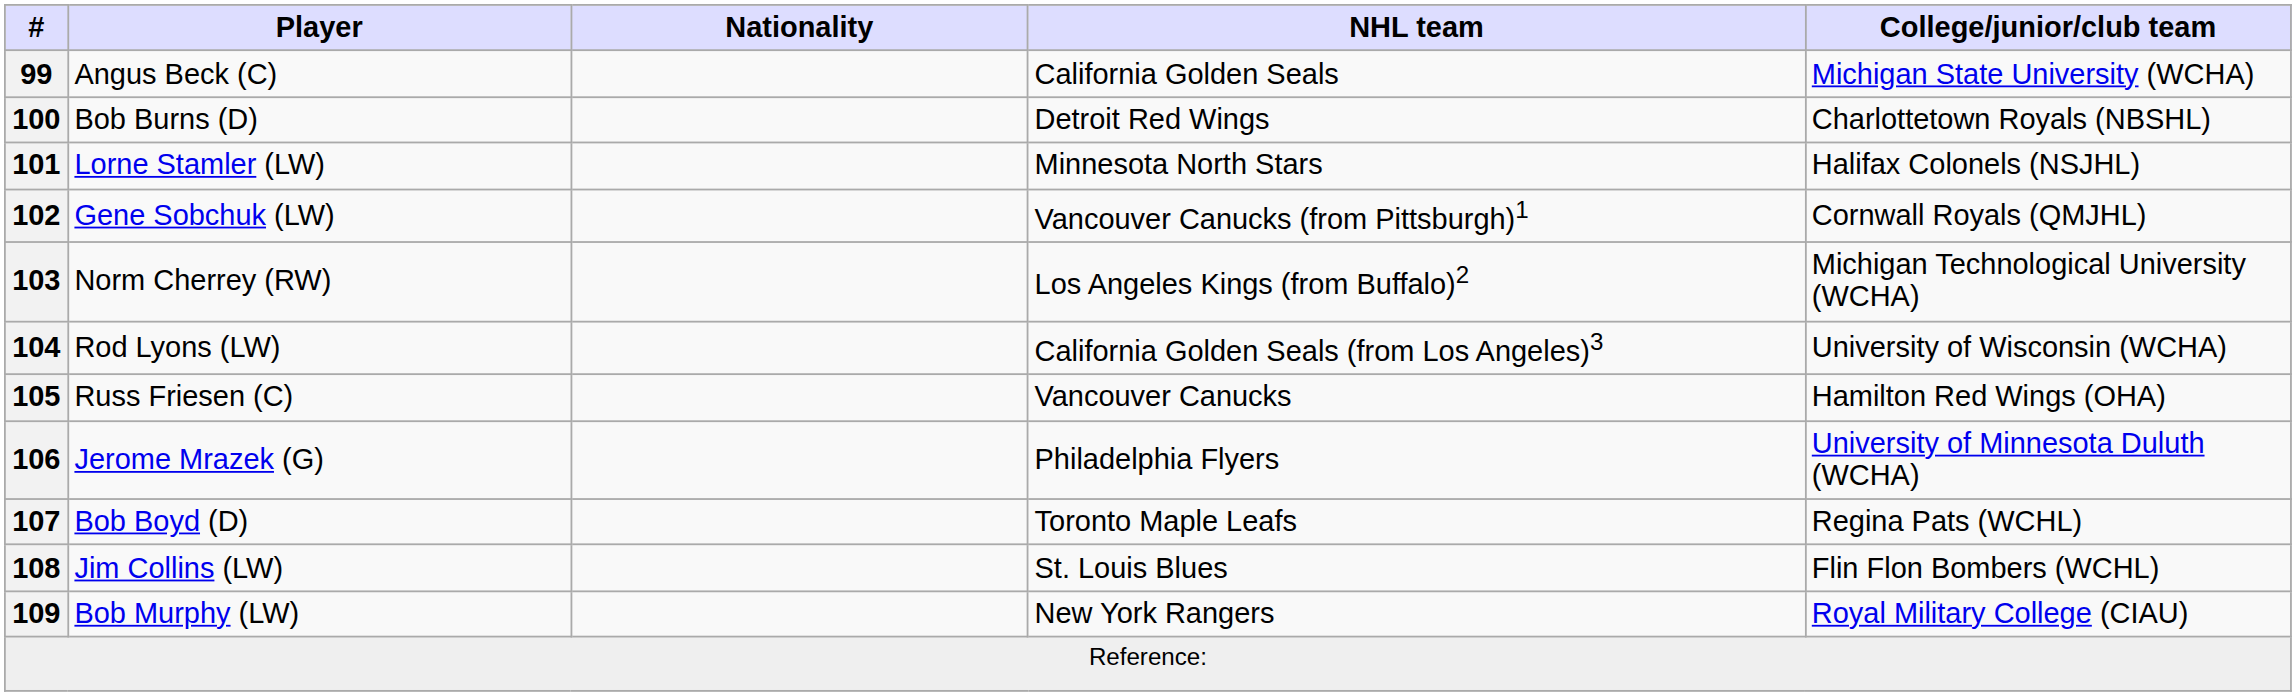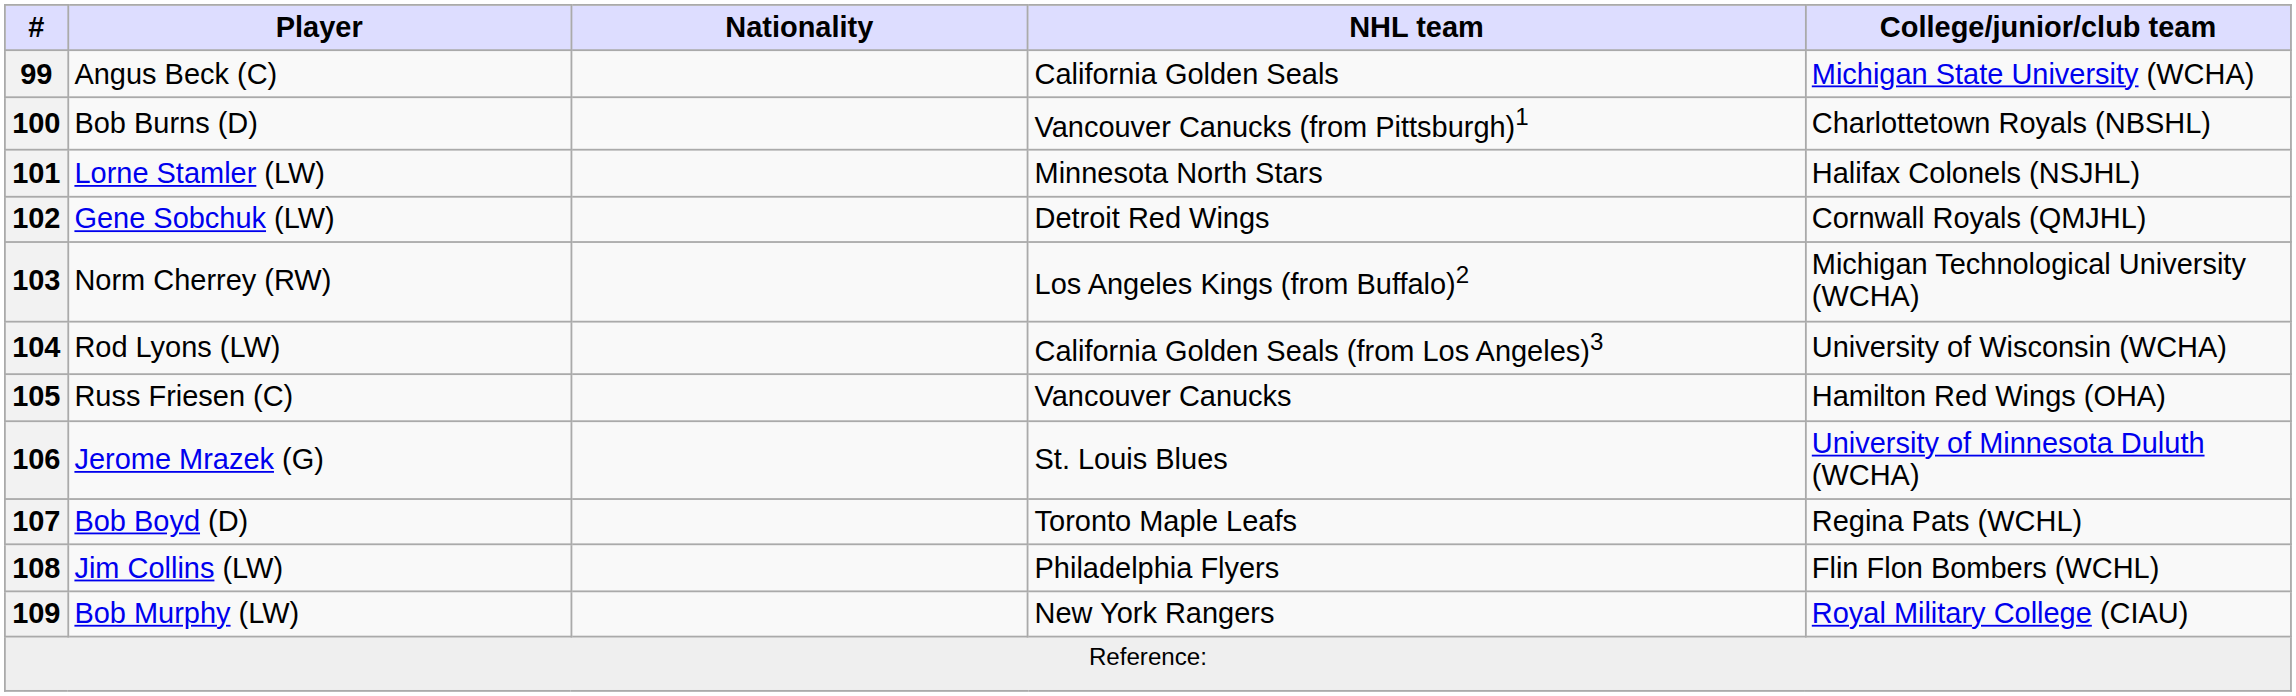 <table class="wikitable" style="width: 100%">
 <tr>
 <th style="background:#ddf; width:2.75%;">#</th>
 <th style="background:#ddf; width:22.0%;">Player</th>
 <th style="background:#ddf; width:20.0%;">Nationality</th>
 <th style="background:#ddf; width:34.0%;">NHL team</th>
 <th style="background:#ddf; width:100.0%;">College/junior/club team</th>
 </tr>
 <tr>
 <th>99</th>
 <td>Angus Beck (C)</td>
 <td></td>
 <td>California Golden Seals</td>
 <td><a href='#'>Michigan State University</a> (WCHA)</td>
 </tr>
 <tr>
 <th>100</th>
 <td>Bob Burns  (D)</td>
 <td></td>
-<td>Detroit Red Wings</td>
+<td>Vancouver Canucks (from Pittsburgh)<sup>1</sup></td>
 <td>Charlottetown Royals (NBSHL)</td>
 </tr>
 <tr>
 <th>101</th>
 <td><a href='#'>Lorne Stamler</a> (LW)</td>
 <td></td>
 <td>Minnesota North Stars</td>
 <td>Halifax Colonels (NSJHL)</td>
 </tr>
 <tr>
 <th>102</th>
 <td><a href='#'>Gene Sobchuk</a> (LW)</td>
 <td></td>
-<td>Vancouver Canucks (from Pittsburgh)<sup>1</sup></td>
+<td>Detroit Red Wings</td>
 <td>Cornwall Royals (QMJHL)</td>
 </tr>
 <tr>
 <th>103</th>
 <td>Norm Cherrey (RW)</td>
 <td></td>
 <td>Los Angeles Kings (from Buffalo)<sup>2</sup></td>
 <td>Michigan Technological University (WCHA)</td>
 </tr>
 <tr>
 <th>104</th>
 <td>Rod Lyons (LW)</td>
 <td></td>
 <td>California Golden Seals (from Los Angeles)<sup>3</sup></td>
 <td>University of Wisconsin (WCHA)</td>
 </tr>
 <tr>
 <th>105</th>
 <td>Russ Friesen (C)</td>
 <td></td>
 <td>Vancouver Canucks</td>
 <td>Hamilton Red Wings (OHA)</td>
 </tr>
 <tr>
 <th>106</th>
 <td><a href='#'>Jerome Mrazek</a> (G)</td>
 <td></td>
-<td>Philadelphia Flyers</td>
+<td>St. Louis Blues</td>
 <td><a href='#'>University of Minnesota Duluth</a> (WCHA)</td>
 </tr>
 <tr>
 <th>107</th>
 <td><a href='#'>Bob Boyd</a> (D)</td>
 <td></td>
 <td>Toronto Maple Leafs</td>
 <td>Regina Pats (WCHL)</td>
 </tr>
 <tr>
 <th>108</th>
 <td><a href='#'>Jim Collins</a>  (LW)</td>
 <td></td>
-<td>St. Louis Blues</td>
+<td>Philadelphia Flyers</td>
 <td>Flin Flon Bombers (WCHL)</td>
 </tr>
 <tr>
 <th>109</th>
 <td><a href='#'>Bob Murphy</a> (LW)</td>
 <td></td>
 <td>New York Rangers</td>
 <td><a href='#'>Royal Military College</a> (CIAU)</td>
 </tr>
 <tr>
 <td align=center colspan="6" bgcolor="#efefef"><sup>Reference: </sup></td>
 </tr>
 </table>
